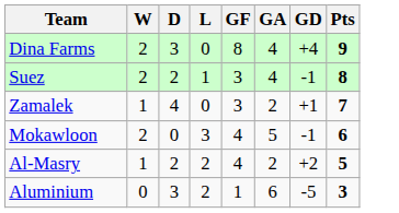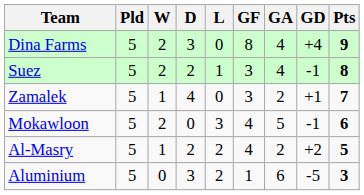 <table class="wikitable" style="text-align: center;">
 <tr>
 <th width="100">Team</th>
+<th width="20">Pld</th>
 <th width="20">W</th>
 <th width="20">D</th>
 <th width="20">L</th>
 <th width="20">GF</th>
 <th width="20">GA</th>
 <th width="20">GD</th>
 <th width="20">Pts</th>
 </tr>
 <tr bgcolor="#ccffcc">
 <td align=left><a href='#'>Dina Farms</a></td>
+<td>5</td>
 <td>2</td>
 <td>3</td>
 <td>0</td>
 <td>8</td>
 <td>4</td>
 <td>+4</td>
 <td><strong>9</strong></td>
 </tr>
 <tr bgcolor="#ccffcc">
 <td align=left><a href='#'>Suez</a></td>
+<td>5</td>
 <td>2</td>
 <td>2</td>
 <td>1</td>
 <td>3</td>
 <td>4</td>
 <td>-1</td>
 <td><strong>8</strong></td>
 </tr>
 <tr>
 <td align=left><a href='#'>Zamalek</a></td>
+<td>5</td>
 <td>1</td>
 <td>4</td>
 <td>0</td>
 <td>3</td>
 <td>2</td>
 <td>+1</td>
 <td><strong>7</strong></td>
 </tr>
 <tr>
 <td align=left><a href='#'>Mokawloon</a></td>
+<td>5</td>
 <td>2</td>
 <td>0</td>
 <td>3</td>
 <td>4</td>
 <td>5</td>
 <td>-1</td>
 <td><strong>6</strong></td>
 </tr>
 <tr>
 <td align=left><a href='#'>Al-Masry</a></td>
+<td>5</td>
 <td>1</td>
 <td>2</td>
 <td>2</td>
 <td>4</td>
 <td>2</td>
 <td>+2</td>
 <td><strong>5</strong></td>
 </tr>
 <tr>
 <td align=left><a href='#'>Aluminium</a></td>
+<td>5</td>
 <td>0</td>
 <td>3</td>
 <td>2</td>
 <td>1</td>
 <td>6</td>
 <td>-5</td>
 <td><strong>3</strong></td>
 </tr>
 </table>
